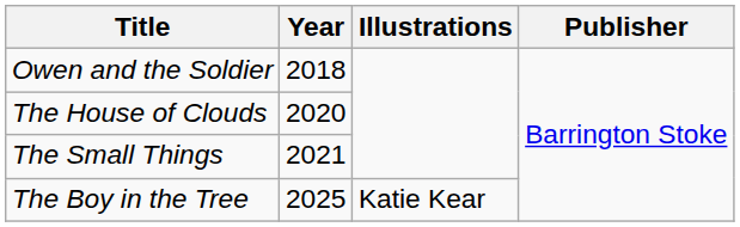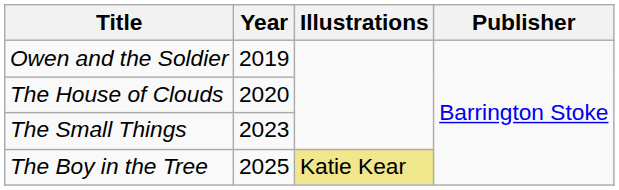 <table class="wikitable">
 <tr>
 <th>Title</th>
 <th>Year</th>
 <th>Illustrations</th>
 <th>Publisher</th>
 </tr>
 <tr>
 <td><em>Owen and the Soldier</em></td>
-<td>2018</td>
+<td>2019</td>
 <td rowspan="3"></td>
 <td rowspan="4"><a href='#'>Barrington Stoke</a></td>
 </tr>
 <tr>
 <td><em>The House of Clouds</em></td>
 <td>2020</td>
 </tr>
 <tr>
 <td><em>The Small Things</em></td>
-<td>2021</td>
+<td>2023</td>
 </tr>
 <tr>
 <td><em>The Boy in the Tree</em></td>
 <td>2025</td>
-<td rowspan="1">Katie Kear</td>
+<td rowspan="1" style="background: khaki;">Katie Kear</td>
 </tr>
 </table>
